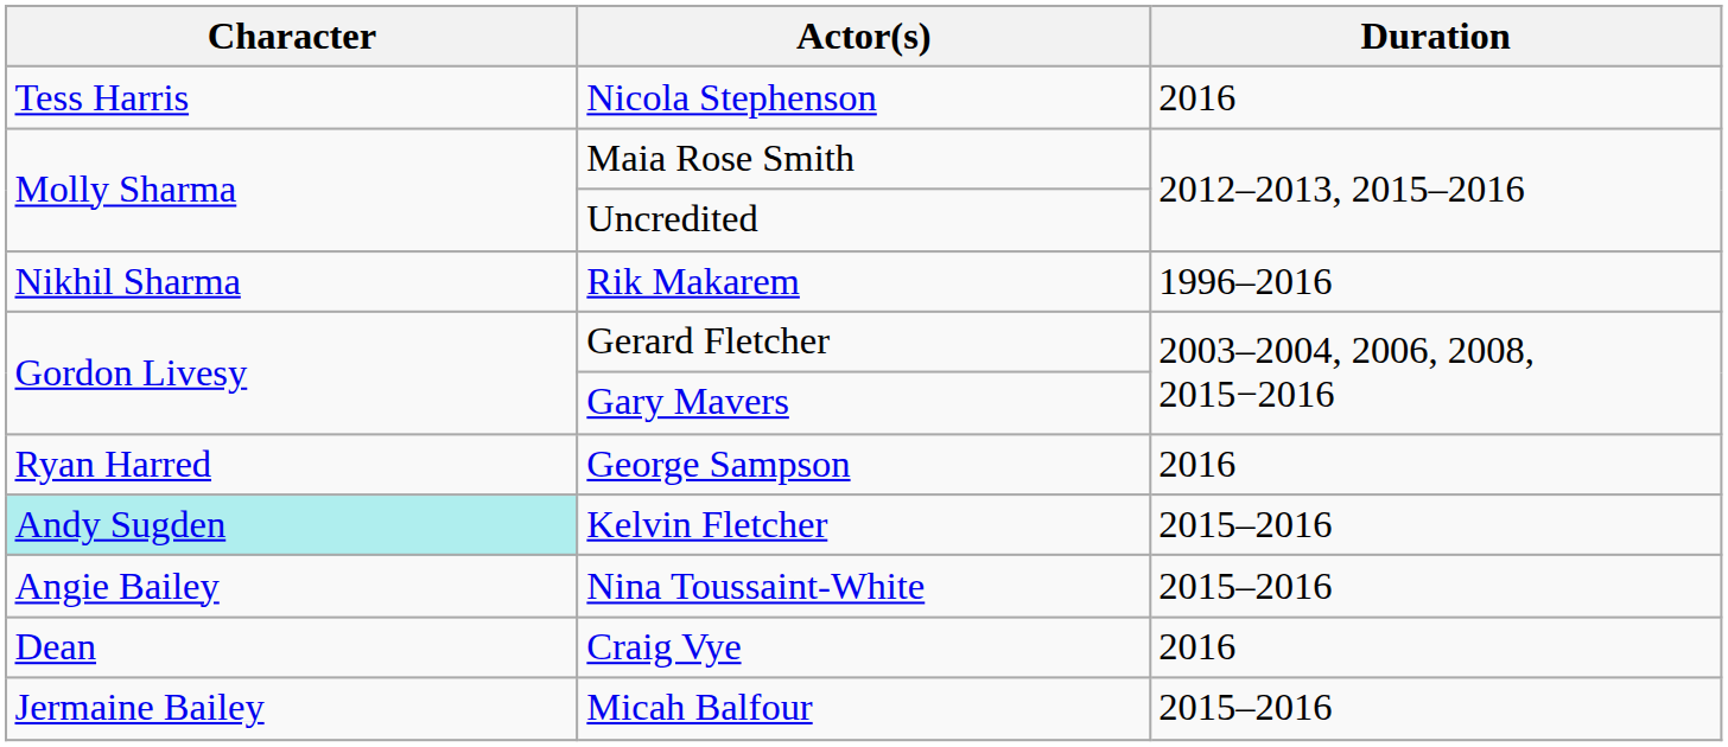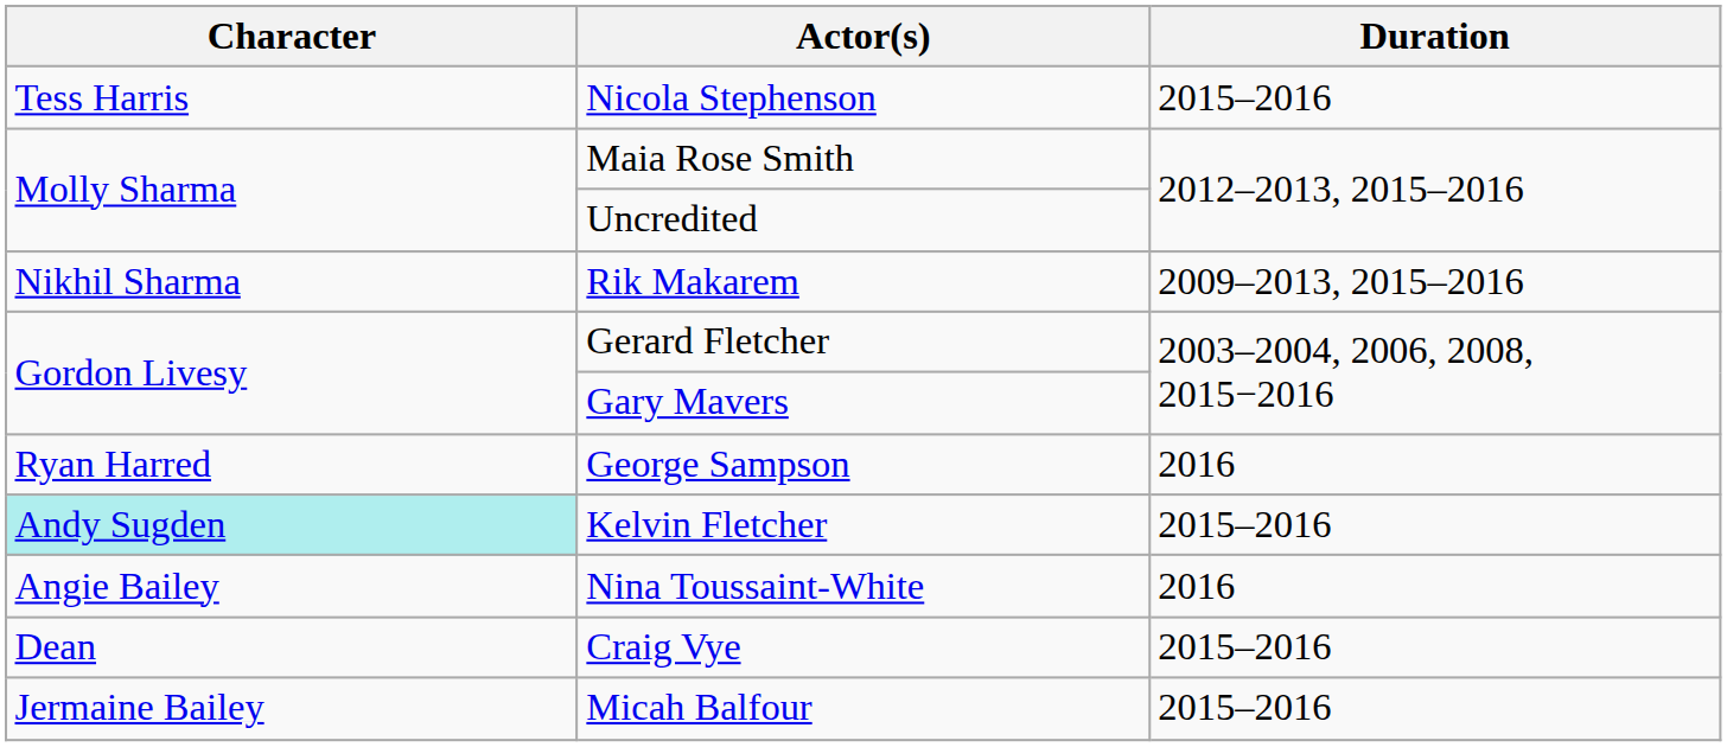 <table class="wikitable">
 <tr>
 <th scope="col" width="230">Character</th>
 <th scope="col" width="230">Actor(s)</th>
 <th scope="col" width="230">Duration</th>
 </tr>
 <tr>
 <td><a href='#'>Tess Harris</a></td>
 <td><a href='#'>Nicola Stephenson</a></td>
-<td>2016</td>
+<td>2015–2016</td>
 </tr>
 <tr>
 <td rowspan="2"><a href='#'>Molly Sharma</a></td>
 <td>Maia Rose Smith</td>
 <td rowspan="2">2012–2013, 2015–2016</td>
 </tr>
 <tr>
 <td>Uncredited</td>
 </tr>
 <tr>
 <td><a href='#'>Nikhil Sharma</a></td>
 <td><a href='#'>Rik Makarem</a></td>
-<td>1996–2016</td>
+<td>2009–2013, 2015–2016</td>
 </tr>
 <tr>
 <td rowspan="2"><a href='#'>Gordon Livesy</a></td>
 <td>Gerard Fletcher</td>
 <td rowspan="2">2003–2004, 2006, 2008, 2015−2016</td>
 </tr>
 <tr>
 <td><a href='#'>Gary Mavers</a></td>
 </tr>
 <tr>
 <td><a href='#'>Ryan Harred</a></td>
 <td><a href='#'>George Sampson</a></td>
 <td>2016</td>
 </tr>
 <tr>
 <td style="background: paleturquoise;"><a href='#'>Andy Sugden</a></td>
 <td><a href='#'>Kelvin Fletcher</a></td>
 <td>2015–2016</td>
 </tr>
 <tr>
 <td><a href='#'>Angie Bailey</a></td>
 <td><a href='#'>Nina Toussaint-White</a></td>
-<td>2015–2016</td>
+<td>2016</td>
 </tr>
 <tr>
 <td><a href='#'>Dean</a></td>
 <td><a href='#'>Craig Vye</a></td>
-<td>2016</td>
+<td>2015–2016</td>
 </tr>
 <tr>
 <td><a href='#'>Jermaine Bailey</a></td>
 <td><a href='#'>Micah Balfour</a></td>
 <td>2015–2016</td>
 </tr>
 </table>
